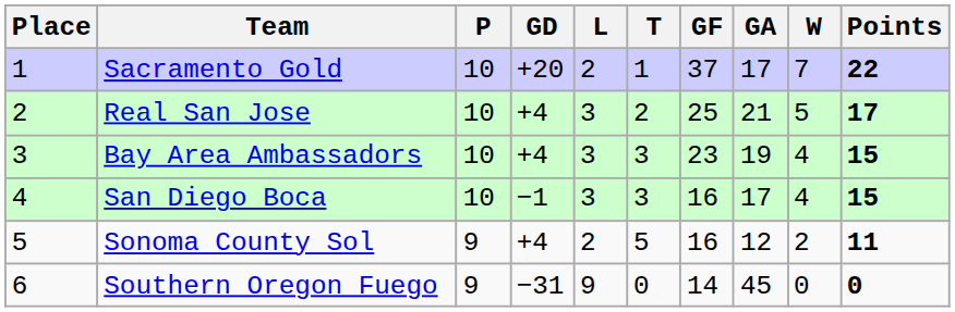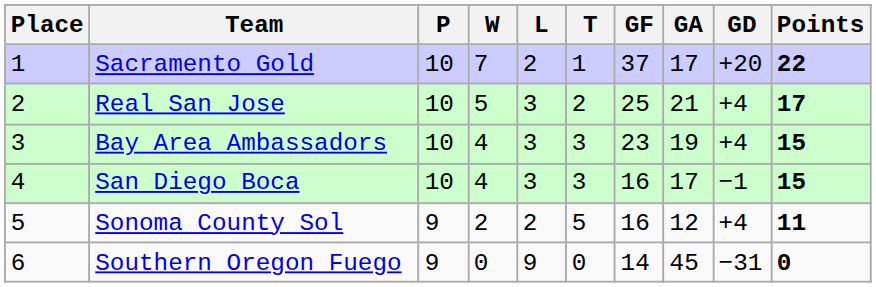 <table class="wikitable">
 <tr>
 <th>Place</th>
 <th width="170">Team</th>
 <th width="20">P</th>
-<th width="25">GD</th>
+<th width="20">W</th>
 <th width="20">L</th>
 <th width="20">T</th>
 <th width="20">GF</th>
 <th width="20">GA</th>
-<th width="20">W</th>
+<th width="25">GD</th>
 <th>Points</th>
 </tr>
 <tr bgcolor=#CCCCFF>
 <td>1</td>
 <td><a href='#'>Sacramento Gold</a></td>
 <td>10</td>
-<td>+20</td>
+<td>7</td>
 <td>2</td>
 <td>1</td>
 <td>37</td>
 <td>17</td>
-<td>7</td>
+<td>+20</td>
 <td><strong>22</strong></td>
 </tr>
 <tr bgcolor=#CCFFCC>
 <td>2</td>
 <td><a href='#'>Real San Jose</a></td>
 <td>10</td>
-<td>+4</td>
+<td>5</td>
 <td>3</td>
 <td>2</td>
 <td>25</td>
 <td>21</td>
-<td>5</td>
+<td>+4</td>
 <td><strong>17</strong></td>
 </tr>
 <tr bgcolor=#CCFFCC>
 <td>3</td>
 <td><a href='#'>Bay Area Ambassadors</a></td>
 <td>10</td>
-<td>+4</td>
+<td>4</td>
 <td>3</td>
 <td>3</td>
 <td>23</td>
 <td>19</td>
-<td>4</td>
+<td>+4</td>
 <td><strong>15</strong></td>
 </tr>
 <tr bgcolor=#CCFFCC>
 <td>4</td>
 <td><a href='#'>San Diego Boca</a></td>
 <td>10</td>
-<td>−1</td>
+<td>4</td>
 <td>3</td>
 <td>3</td>
 <td>16</td>
 <td>17</td>
-<td>4</td>
+<td>−1</td>
 <td><strong>15</strong></td>
 </tr>
 <tr>
 <td>5</td>
 <td><a href='#'>Sonoma County Sol</a></td>
 <td>9</td>
-<td>+4</td>
+<td>2</td>
 <td>2</td>
 <td>5</td>
 <td>16</td>
 <td>12</td>
-<td>2</td>
+<td>+4</td>
 <td><strong>11</strong></td>
 </tr>
 <tr>
 <td>6</td>
 <td><a href='#'>Southern Oregon Fuego</a></td>
 <td>9</td>
-<td>−31</td>
+<td>0</td>
 <td>9</td>
 <td>0</td>
 <td>14</td>
 <td>45</td>
-<td>0</td>
+<td>−31</td>
 <td><strong>0</strong></td>
 </tr>
 </table>
